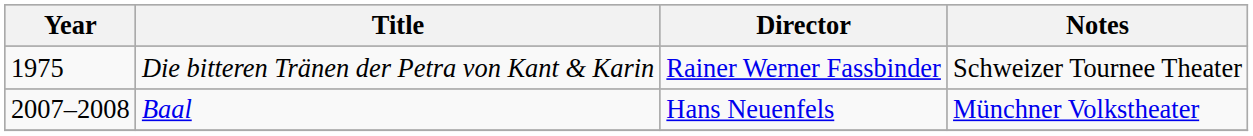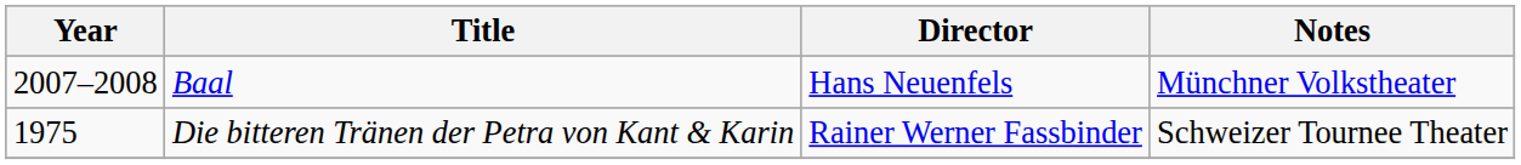 <table class="wikitable sortable">
 <tr>
 <th>Year</th>
 <th>Title</th>
 <th>Director</th>
 <th class = "unsortable">Notes</th>
 </tr>
 <tr>
+<td>2007–2008</td>
+<td><em><a href='#'>Baal</a></em></td>
+<td><a href='#'>Hans Neuenfels</a></td>
+<td><a href='#'>Münchner Volkstheater</a></td>
+</tr>
+<tr>
 <td>1975</td>
 <td><em>Die bitteren Tränen der Petra von Kant & Karin</em></td>
 <td><a href='#'>Rainer Werner Fassbinder</a></td>
 <td>Schweizer Tournee Theater</td>
 </tr>
 <tr>
-<td>2007–2008</td>
-<td><em><a href='#'>Baal</a></em></td>
-<td><a href='#'>Hans Neuenfels</a></td>
-<td><a href='#'>Münchner Volkstheater</a></td>
-</tr>
-<tr>
 </tr>
 </table>
